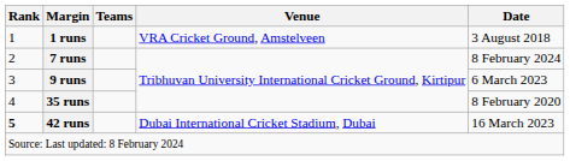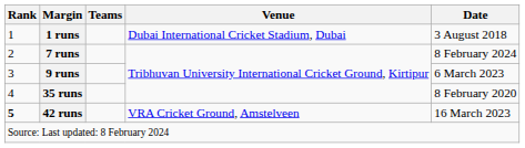 <table class="wikitable">
 <tr>
 <th>Rank</th>
 <th>Margin</th>
 <th>Teams</th>
 <th>Venue</th>
 <th>Date</th>
 </tr>
 <tr>
 <td>1</td>
 <th>1 runs</th>
 <td></td>
-<td><a href='#'>VRA Cricket Ground</a>, <a href='#'>Amstelveen</a></td>
+<td><a href='#'>Dubai International Cricket Stadium</a>, <a href='#'>Dubai</a></td>
 <td>3 August 2018</td>
 </tr>
 <tr>
 <td>2</td>
 <th>7 runs</th>
 <td></td>
 <td rowspan=3><a href='#'>Tribhuvan University International Cricket Ground</a>, <a href='#'>Kirtipur</a></td>
 <td>8 February 2024</td>
 </tr>
 <tr>
 <td>3</td>
 <th>9 runs</th>
 <td></td>
 <td>6 March 2023</td>
 </tr>
 <tr>
 <td>4</td>
 <th>35 runs</th>
 <td></td>
 <td>8 February 2020</td>
 </tr>
 <tr>
 <td><strong>5</strong></td>
 <th>42 runs</th>
 <td></td>
-<td><a href='#'>Dubai International Cricket Stadium</a>, <a href='#'>Dubai</a></td>
+<td><a href='#'>VRA Cricket Ground</a>, <a href='#'>Amstelveen</a></td>
 <td>16 March 2023</td>
 </tr>
 <tr>
 <td colspan="5" style="text-align:left;"><small>Source:  Last updated: 8 February 2024</small></td>
 </tr>
 </table>
